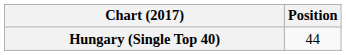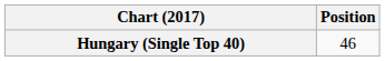 <table class="wikitable sortable plainrowheaders" style="text-align:center">
 <tr>
 <th scope="col" style="width:19em;">Chart (2017)</th>
 <th scope="col">Position</th>
 </tr>
 <tr>
 <th scope="row">Hungary (Single Top 40)</th>
-<td>44</td>
+<td>46</td>
 </tr>
 </table>
